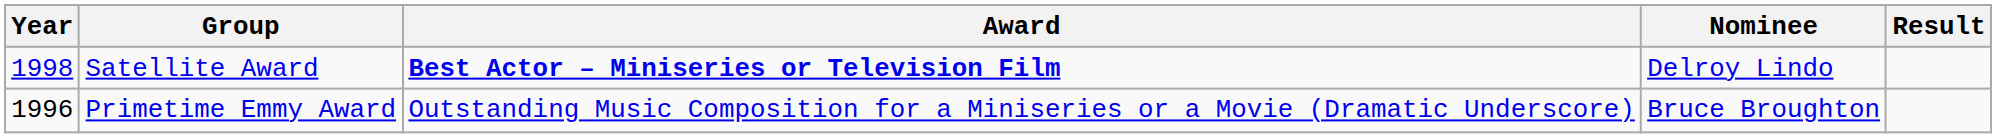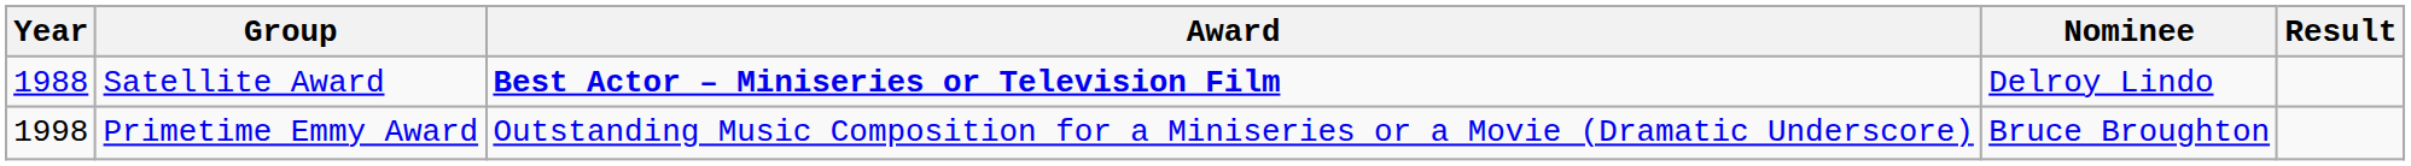 <table class="wikitable">
 <tr>
 <th>Year</th>
 <th>Group</th>
 <th>Award</th>
 <th>Nominee</th>
 <th>Result</th>
 </tr>
 <tr>
-<td><a href='#'>1998</a></td>
+<td><a href='#'>1988</a></td>
 <td><a href='#'>Satellite Award</a></td>
 <td><strong><a href='#'>Best Actor – Miniseries or Television Film</a></strong></td>
 <td><a href='#'>Delroy Lindo</a></td>
 <td></td>
 </tr>
 <tr>
-<td>1996</td>
+<td>1998</td>
 <td><a href='#'>Primetime Emmy Award</a></td>
 <td><a href='#'>Outstanding Music Composition for a Miniseries or a Movie (Dramatic Underscore)</a></td>
 <td><a href='#'>Bruce Broughton</a></td>
 <td></td>
 </tr>
 </table>
